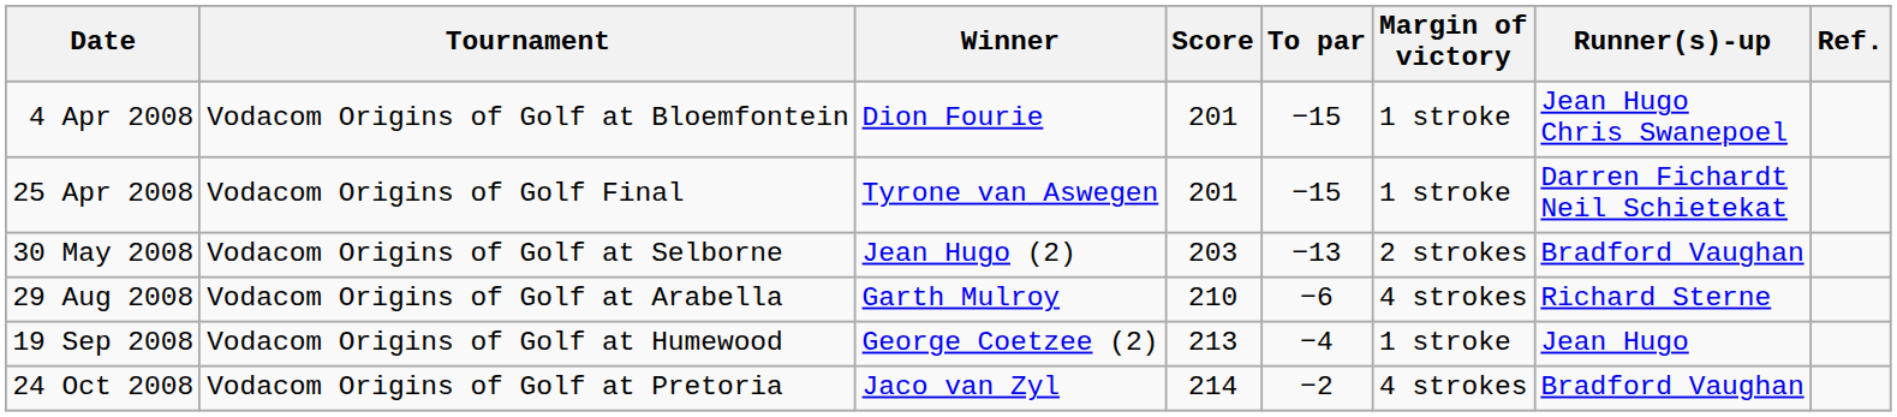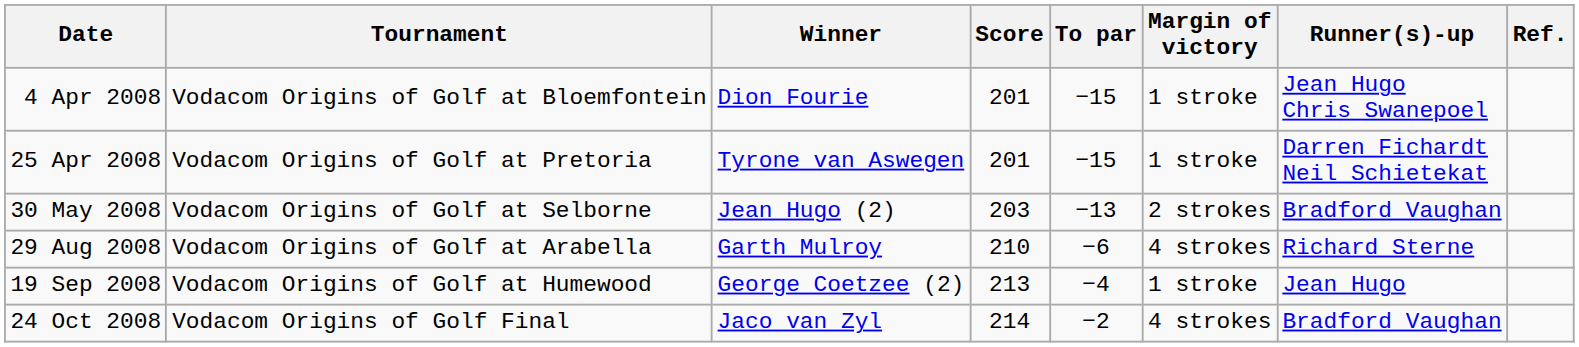 <table class=wikitable style="font-size:95%">
 <tr>
 <th>Date</th>
 <th>Tournament</th>
 <th>Winner</th>
 <th>Score</th>
 <th>To par</th>
 <th>Margin of<br>victory</th>
 <th>Runner(s)-up</th>
 <th>Ref.</th>
 </tr>
 <tr>
 <td align=right>4 Apr 2008</td>
 <td>Vodacom Origins of Golf at Bloemfontein</td>
 <td> <a href='#'>Dion Fourie</a></td>
 <td align=center>201</td>
 <td align=center>−15</td>
 <td>1 stroke</td>
 <td> <a href='#'>Jean Hugo</a><br> <a href='#'>Chris Swanepoel</a></td>
 <td></td>
 </tr>
 <tr>
 <td align=right>25 Apr 2008</td>
-<td>Vodacom Origins of Golf Final</td>
+<td>Vodacom Origins of Golf at Pretoria</td>
 <td> <a href='#'>Tyrone van Aswegen</a></td>
 <td align=center>201</td>
 <td align=center>−15</td>
 <td>1 stroke</td>
 <td> <a href='#'>Darren Fichardt</a><br> <a href='#'>Neil Schietekat</a></td>
 <td></td>
 </tr>
 <tr>
 <td align=right>30 May 2008</td>
 <td>Vodacom Origins of Golf at Selborne</td>
 <td> <a href='#'>Jean Hugo</a> (2)</td>
 <td align=center>203</td>
 <td align=center>−13</td>
 <td>2 strokes</td>
 <td> <a href='#'>Bradford Vaughan</a></td>
 <td></td>
 </tr>
 <tr>
 <td align=right>29 Aug 2008</td>
 <td>Vodacom Origins of Golf at Arabella</td>
 <td> <a href='#'>Garth Mulroy</a></td>
 <td align=center>210</td>
 <td align=center>−6</td>
 <td>4 strokes</td>
 <td> <a href='#'>Richard Sterne</a></td>
 <td></td>
 </tr>
 <tr>
 <td align=right>19 Sep 2008</td>
 <td>Vodacom Origins of Golf at Humewood</td>
 <td> <a href='#'>George Coetzee</a> (2)</td>
 <td align=center>213</td>
 <td align=center>−4</td>
 <td>1 stroke</td>
 <td> <a href='#'>Jean Hugo</a></td>
 <td></td>
 </tr>
 <tr>
 <td align=right>24 Oct 2008</td>
-<td>Vodacom Origins of Golf at Pretoria</td>
+<td>Vodacom Origins of Golf Final</td>
 <td> <a href='#'>Jaco van Zyl</a></td>
 <td align=center>214</td>
 <td align=center>−2</td>
 <td>4 strokes</td>
 <td> <a href='#'>Bradford Vaughan</a></td>
 <td></td>
 </tr>
 </table>
